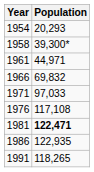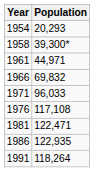 <table class="wikitable">
 <tr>
 <th>Year</th>
 <th>Population</th>
 </tr>
 <tr>
 <td>1954</td>
 <td>20,293</td>
 </tr>
 <tr>
 <td>1958</td>
 <td>39,300*</td>
 </tr>
 <tr>
 <td>1961</td>
 <td>44,971</td>
 </tr>
 <tr>
 <td>1966</td>
 <td>69,832</td>
 </tr>
 <tr>
 <td>1971</td>
-<td>97,033</td>
+<td>96,033</td>
 </tr>
 <tr>
 <td>1976</td>
 <td>117,108</td>
 </tr>
 <tr>
 <td>1981</td>
-<td><strong>122,471</strong></td>
+<td>122,471</td>
 </tr>
 <tr>
 <td>1986</td>
 <td>122,935</td>
 </tr>
 <tr>
 <td>1991</td>
-<td>118,265</td>
+<td>118,264</td>
 </tr>
 </table>
